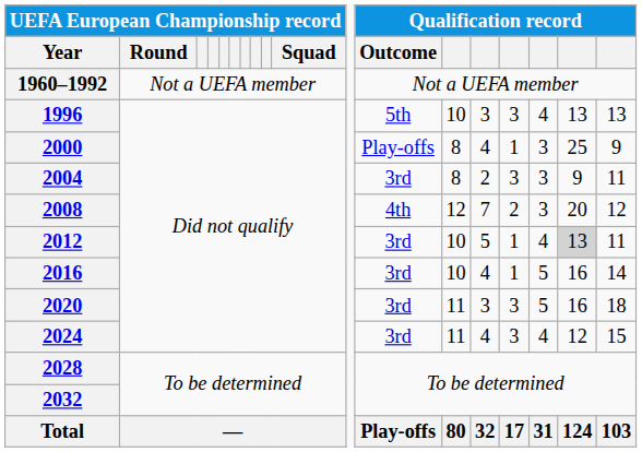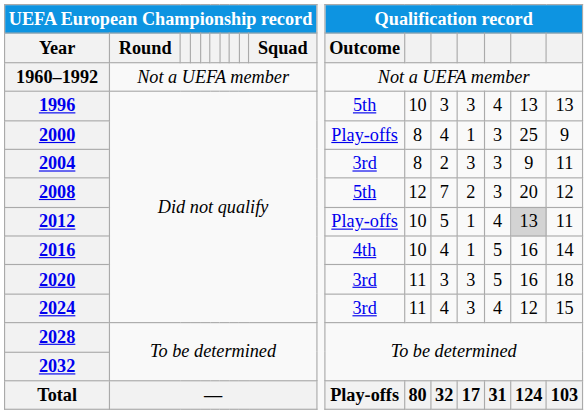 <table class="wikitable" style="text-align:center; border: none;">
 <tr style="color:white">
 <th style="background:#0d94e1" colspan=10>UEFA European Championship record</th>
 <td rowspan=13 style="width:1; border: none;"></td>
 <th style="background:#0d94e1" colspan=7>Qualification record</th>
 </tr>
 <tr>
 <th>Year</th>
 <th>Round</th>
 <th></th>
 <th></th>
 <th></th>
 <th></th>
 <th></th>
 <th></th>
 <th></th>
 <th>Squad</th>
 <th>Outcome</th>
 <th></th>
 <th></th>
 <th></th>
 <th></th>
 <th></th>
 <th></th>
 </tr>
 <tr>
 <th>1960–1992</th>
 <td colspan=9><em>Not a UEFA member</em></td>
 <td colspan=7><em>Not a UEFA member</em></td>
 </tr>
 <tr>
 <th> <a href='#'>1996</a></th>
 <td rowspan=8 colspan=9><em>Did not qualify</em></td>
 <td><a href='#'>5th</a></td>
 <td>10</td>
 <td>3</td>
 <td>3</td>
 <td>4</td>
 <td>13</td>
 <td>13</td>
 </tr>
 <tr>
 <th>  <a href='#'>2000</a></th>
 <td><a href='#'>Play-offs</a></td>
 <td>8</td>
 <td>4</td>
 <td>1</td>
 <td>3</td>
 <td>25</td>
 <td>9</td>
 </tr>
 <tr>
 <th> <a href='#'>2004</a></th>
 <td><a href='#'>3rd</a></td>
 <td>8</td>
 <td>2</td>
 <td>3</td>
 <td>3</td>
 <td>9</td>
 <td>11</td>
 </tr>
 <tr>
 <th>  <a href='#'>2008</a></th>
-<td><a href='#'>4th</a></td>
+<td><a href='#'>5th</a></td>
 <td>12</td>
 <td>7</td>
 <td>2</td>
 <td>3</td>
 <td>20</td>
 <td>12</td>
 </tr>
 <tr>
 <th>  <a href='#'>2012</a></th>
-<td><a href='#'>3rd</a></td>
+<td><a href='#'>Play-offs</a></td>
 <td>10</td>
 <td>5</td>
 <td>1</td>
 <td>4</td>
 <td style="background: lightgrey;">13</td>
 <td>11</td>
 </tr>
 <tr>
 <th> <a href='#'>2016</a></th>
-<td><a href='#'>3rd</a></td>
+<td><a href='#'>4th</a></td>
 <td>10</td>
 <td>4</td>
 <td>1</td>
 <td>5</td>
 <td>16</td>
 <td>14</td>
 </tr>
 <tr>
 <th> <a href='#'>2020</a></th>
 <td><a href='#'>3rd</a></td>
 <td>11</td>
 <td>3</td>
 <td>3</td>
 <td>5</td>
 <td>16</td>
 <td>18</td>
 </tr>
 <tr>
 <th> <a href='#'>2024</a></th>
 <td><a href='#'>3rd</a></td>
 <td>11</td>
 <td>4</td>
 <td>3</td>
 <td>4</td>
 <td>12</td>
 <td>15</td>
 </tr>
 <tr>
 <th>  <a href='#'>2028</a></th>
 <td colspan=9 rowspan=2><em>To be determined</em></td>
 <td colspan=7 rowspan=2><em>To be determined</em></td>
 </tr>
 <tr>
 <th>  <a href='#'>2032</a></th>
 </tr>
 <tr>
 <th>Total</th>
 <th colspan=9>—</th>
 <td style="width:1; border: none;"></td>
 <th>Play-offs</th>
 <th>80</th>
 <th>32</th>
 <th>17</th>
 <th>31</th>
 <th>124</th>
 <th>103</th>
 </tr>
 </table>
